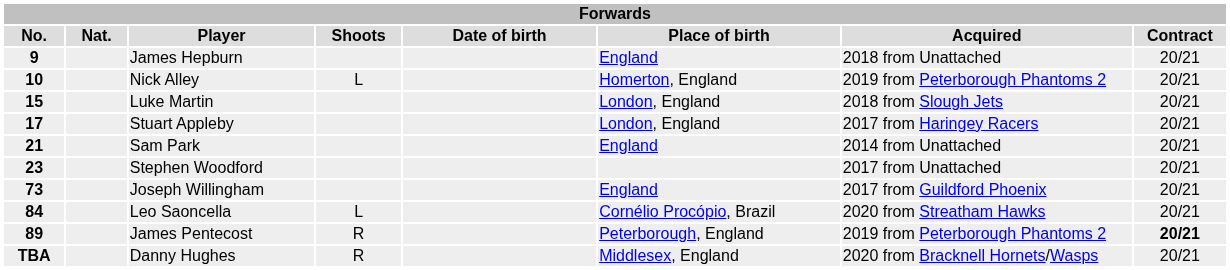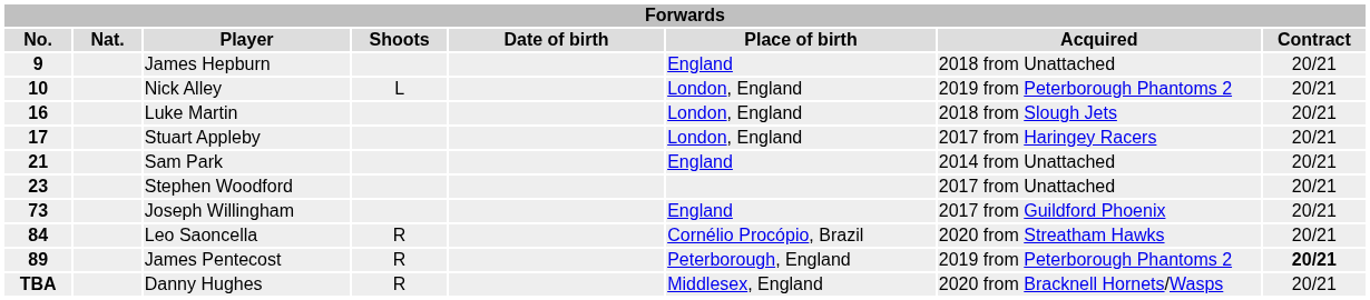 <table class="toccolours"  style="width:97%; clear:both; margin:1.5em auto; text-align:center;">
 <tr>
 <th colspan="11" style="background:silver; color:black;">Forwards</th>
 </tr>
 <tr style="background:#ddd;">
 <th width=5%>No.</th>
 <th width=5%>Nat.</th>
 <th !width=22%>Player</th>
 <th width=7%>Shoots</th>
 <th width=16%>Date of birth</th>
 <th width=20%>Place of birth</th>
 <th width=24%>Acquired</th>
 <td><strong>Contract</strong></td>
 </tr>
 <tr style="background:#eee;">
 <td><strong>9</strong></td>
 <td></td>
 <td align="left">James Hepburn</td>
 <td></td>
 <td align="left"></td>
 <td align="left"><a href='#'>England</a></td>
 <td align="left">2018 from Unattached</td>
 <td>20/21</td>
 </tr>
 <tr style="background:#eee;">
 <td><strong>10</strong></td>
 <td></td>
 <td align="left">Nick Alley</td>
 <td>L</td>
 <td align="left"></td>
-<td align="left"><a href='#'>Homerton</a>, England</td>
+<td align="left"><a href='#'>London</a>, England</td>
 <td align="left">2019 from <a href='#'>Peterborough Phantoms 2</a></td>
 <td>20/21</td>
 </tr>
 <tr style="background:#eee;">
-<td><strong>15</strong></td>
+<td><strong>16</strong></td>
 <td></td>
 <td align="left">Luke Martin</td>
 <td></td>
 <td align="left"></td>
 <td align="left"><a href='#'>London</a>, England</td>
 <td align="left">2018 from <a href='#'>Slough Jets</a></td>
 <td>20/21</td>
 </tr>
 <tr style="background:#eee;">
 <td><strong>17</strong></td>
 <td></td>
 <td align="left">Stuart Appleby</td>
 <td></td>
 <td align="left"></td>
 <td align="left"><a href='#'>London</a>, England</td>
 <td align="left">2017 from <a href='#'>Haringey Racers</a></td>
 <td>20/21</td>
 </tr>
 <tr style="background:#eee;">
 <td><strong>21</strong></td>
 <td></td>
 <td align="left">Sam Park</td>
 <td></td>
 <td align="left"></td>
 <td align="left"><a href='#'>England</a></td>
 <td align="left">2014 from Unattached</td>
 <td>20/21</td>
 </tr>
 <tr style="background:#eee;">
 <td><strong>23</strong></td>
 <td></td>
 <td align="left">Stephen Woodford</td>
 <td></td>
 <td align="left"></td>
 <td align="left"></td>
 <td align="left">2017 from Unattached</td>
 <td>20/21</td>
 </tr>
 <tr style="background:#eee;">
 <td><strong>73</strong></td>
 <td></td>
 <td align="left">Joseph Willingham</td>
 <td></td>
 <td align="left"></td>
 <td align="left"><a href='#'>England</a></td>
 <td align="left">2017 from <a href='#'>Guildford Phoenix</a></td>
 <td>20/21</td>
 </tr>
 <tr style="background:#eee;">
 <td><strong>84</strong></td>
 <td></td>
 <td align="left">Leo Saoncella</td>
-<td>L</td>
+<td>R</td>
 <td align="left"></td>
 <td align="left"><a href='#'>Cornélio Procópio</a>, Brazil</td>
 <td align="left">2020 from <a href='#'>Streatham Hawks</a></td>
 <td>20/21</td>
 </tr>
 <tr style="background:#eee;">
 <td><strong>89</strong></td>
 <td></td>
 <td align="left">James Pentecost</td>
 <td>R</td>
 <td align="left"></td>
 <td align="left"><a href='#'>Peterborough</a>, England</td>
 <td align="left">2019 from <a href='#'>Peterborough Phantoms 2</a></td>
 <td><strong>20/21</strong></td>
 </tr>
 <tr style="background:#eee;">
 <td><strong>TBA</strong></td>
 <td></td>
 <td align="left">Danny Hughes</td>
 <td>R</td>
 <td align="left"></td>
 <td align="left"><a href='#'>Middlesex</a>, England</td>
 <td align="left">2020 from <a href='#'>Bracknell Hornets</a>/<a href='#'>Wasps</a></td>
 <td>20/21</td>
 </tr>
 </table>
